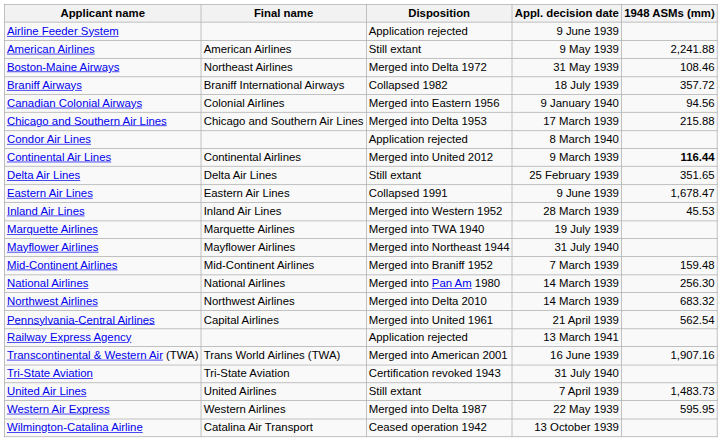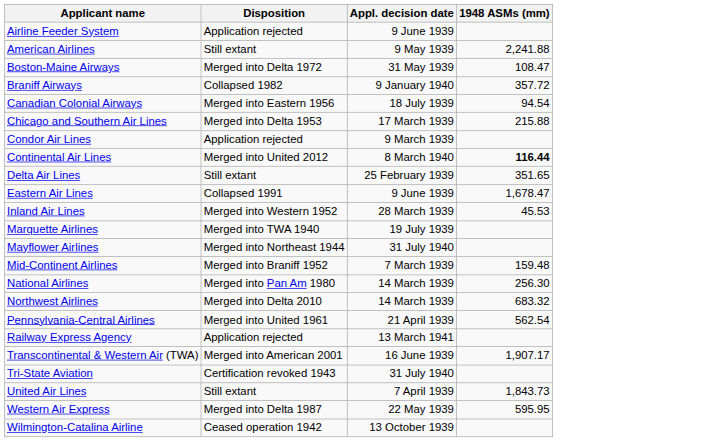 <table class="wikitable sticky-header col1left col2left col3left col4right col5right">
 <tr>
 <th>Applicant name</th>
-<th>Final name</th>
 <th>Disposition</th>
 <th>Appl. decision date</th>
 <th>1948 ASMs (mm)</th>
 </tr>
 <tr>
 <td scope="row" style=text-align:left><a href='#'>Airline Feeder System</a></td>
-<td></td>
 <td>Application rejected</td>
 <td style="text-align: right;">9 June 1939</td>
 <td></td>
 </tr>
 <tr>
 <td scope="row" style=text-align:left><a href='#'>American Airlines</a></td>
-<td>American Airlines</td>
 <td>Still extant </td>
 <td style="text-align: right;">9 May 1939</td>
 <td style="text-align: right;">2,241.88</td>
 </tr>
 <tr>
 <td scope="row" style=text-align:left><a href='#'>Boston-Maine Airways</a></td>
-<td>Northeast Airlines</td>
 <td>Merged into Delta 1972</td>
 <td style="text-align: right;">31 May 1939</td>
-<td style="text-align: right;">108.46</td>
+<td style="text-align: right;">108.47</td>
 </tr>
 <tr>
 <td scope="row" style=text-align:left><a href='#'>Braniff Airways</a></td>
-<td>Braniff International Airways</td>
 <td>Collapsed 1982</td>
-<td style="text-align: right;">18 July 1939</td>
+<td style="text-align: right;">9 January 1940</td>
 <td style="text-align: right;">357.72</td>
 </tr>
 <tr>
 <td scope="row" style=text-align:left><a href='#'>Canadian Colonial Airways</a></td>
-<td>Colonial Airlines</td>
 <td>Merged into Eastern 1956</td>
-<td style="text-align: right;">9 January 1940</td>
-<td style="text-align: right;">94.56</td>
+<td style="text-align: right;">18 July 1939</td>
+<td style="text-align: right;">94.54</td>
 </tr>
 <tr>
 <td scope="row" style=text-align:left><a href='#'>Chicago and Southern Air Lines</a></td>
-<td>Chicago and Southern Air Lines</td>
 <td>Merged into Delta 1953</td>
 <td style="text-align: right;">17 March 1939</td>
 <td style="text-align: right;">215.88</td>
 </tr>
 <tr>
 <td scope="row" style=text-align:left><a href='#'>Condor Air Lines</a></td>
-<td></td>
 <td>Application rejected</td>
-<td style="text-align: right;">8 March 1940</td>
+<td style="text-align: right;">9 March 1939</td>
 <td></td>
 </tr>
 <tr>
 <td scope="row" style=text-align:left><a href='#'>Continental Air Lines</a></td>
-<td>Continental Airlines</td>
 <td>Merged into United 2012</td>
-<td style="text-align: right;">9 March 1939</td>
+<td style="text-align: right;">8 March 1940</td>
 <td style="text-align: right;"><strong>116.44</strong></td>
 </tr>
 <tr>
 <td scope="row" style=text-align:left><a href='#'>Delta Air Lines</a></td>
-<td>Delta Air Lines</td>
 <td>Still extant </td>
 <td style="text-align: right;">25 February 1939</td>
 <td style="text-align: right;">351.65</td>
 </tr>
 <tr>
 <td scope="row" style=text-align:left><a href='#'>Eastern Air Lines</a></td>
-<td>Eastern Air Lines</td>
 <td>Collapsed 1991</td>
 <td style="text-align: right;">9 June 1939</td>
 <td style="text-align: right;">1,678.47</td>
 </tr>
 <tr>
 <td scope="row" style=text-align:left><a href='#'>Inland Air Lines</a></td>
-<td>Inland Air Lines</td>
 <td>Merged into Western 1952</td>
 <td style="text-align: right;">28 March 1939</td>
 <td style="text-align: right;">45.53</td>
 </tr>
 <tr>
 <td scope="row" style=text-align:left><a href='#'>Marquette Airlines</a></td>
-<td>Marquette Airlines</td>
 <td>Merged into TWA 1940</td>
 <td style="text-align: right;">19 July 1939</td>
 <td></td>
 </tr>
 <tr>
 <td scope="row" style=text-align:left><a href='#'>Mayflower Airlines</a></td>
-<td>Mayflower Airlines</td>
 <td>Merged into Northeast 1944</td>
 <td style="text-align: right;">31 July 1940</td>
 <td></td>
 </tr>
 <tr>
 <td scope="row" style=text-align:left><a href='#'>Mid-Continent Airlines</a></td>
-<td>Mid-Continent Airlines</td>
 <td>Merged into Braniff 1952</td>
 <td style="text-align: right;">7 March 1939</td>
 <td style="text-align: right;">159.48</td>
 </tr>
 <tr>
 <td scope="row" style=text-align:left><a href='#'>National Airlines</a></td>
-<td>National Airlines</td>
 <td>Merged into <a href='#'>Pan Am</a> 1980</td>
 <td style="text-align: right;">14 March 1939</td>
 <td style="text-align: right;">256.30</td>
 </tr>
 <tr>
 <td scope="row" style=text-align:left><a href='#'>Northwest Airlines</a></td>
-<td>Northwest Airlines</td>
 <td>Merged into Delta 2010</td>
 <td style="text-align: right;">14 March 1939</td>
 <td style="text-align: right;">683.32</td>
 </tr>
 <tr>
 <td scope="row" style=text-align:left><a href='#'>Pennsylvania-Central Airlines</a></td>
-<td>Capital Airlines</td>
 <td>Merged into United 1961</td>
 <td style="text-align: right;">21 April 1939</td>
 <td style="text-align: right;">562.54</td>
 </tr>
 <tr>
 <td scope="row" style=text-align:left><a href='#'>Railway Express Agency</a></td>
-<td></td>
 <td>Application rejected</td>
 <td style="text-align: right;">13 March 1941</td>
 <td></td>
 </tr>
 <tr>
 <td scope="row" style=text-align:left><a href='#'>Transcontinental & Western Air</a> (TWA)</td>
-<td>Trans World Airlines (TWA)</td>
 <td>Merged into American 2001</td>
 <td style="text-align: right;">16 June 1939</td>
-<td style="text-align: right;">1,907.16</td>
+<td style="text-align: right;">1,907.17</td>
 </tr>
 <tr>
 <td scope="row" style=text-align:left><a href='#'>Tri-State Aviation</a></td>
-<td>Tri-State Aviation</td>
 <td>Certification revoked 1943</td>
 <td style="text-align: right;">31 July 1940</td>
 <td></td>
 </tr>
 <tr>
 <td scope="row" style=text-align:left><a href='#'>United Air Lines</a></td>
-<td>United Airlines</td>
 <td>Still extant </td>
 <td style="text-align: right;">7 April 1939</td>
-<td style="text-align: right;">1,483.73</td>
+<td style="text-align: right;">1,843.73</td>
 </tr>
 <tr>
 <td scope="row" style=text-align:left><a href='#'>Western Air Express</a></td>
-<td>Western Airlines</td>
 <td>Merged into Delta 1987</td>
 <td style="text-align: right;">22 May 1939</td>
 <td style="text-align: right;">595.95</td>
 </tr>
 <tr>
 <td scope="row" style=text-align:left><a href='#'>Wilmington-Catalina Airline</a></td>
-<td>Catalina Air Transport</td>
 <td>Ceased operation 1942</td>
 <td style="text-align: right;">13 October 1939</td>
 <td></td>
 </tr>
 </table>
